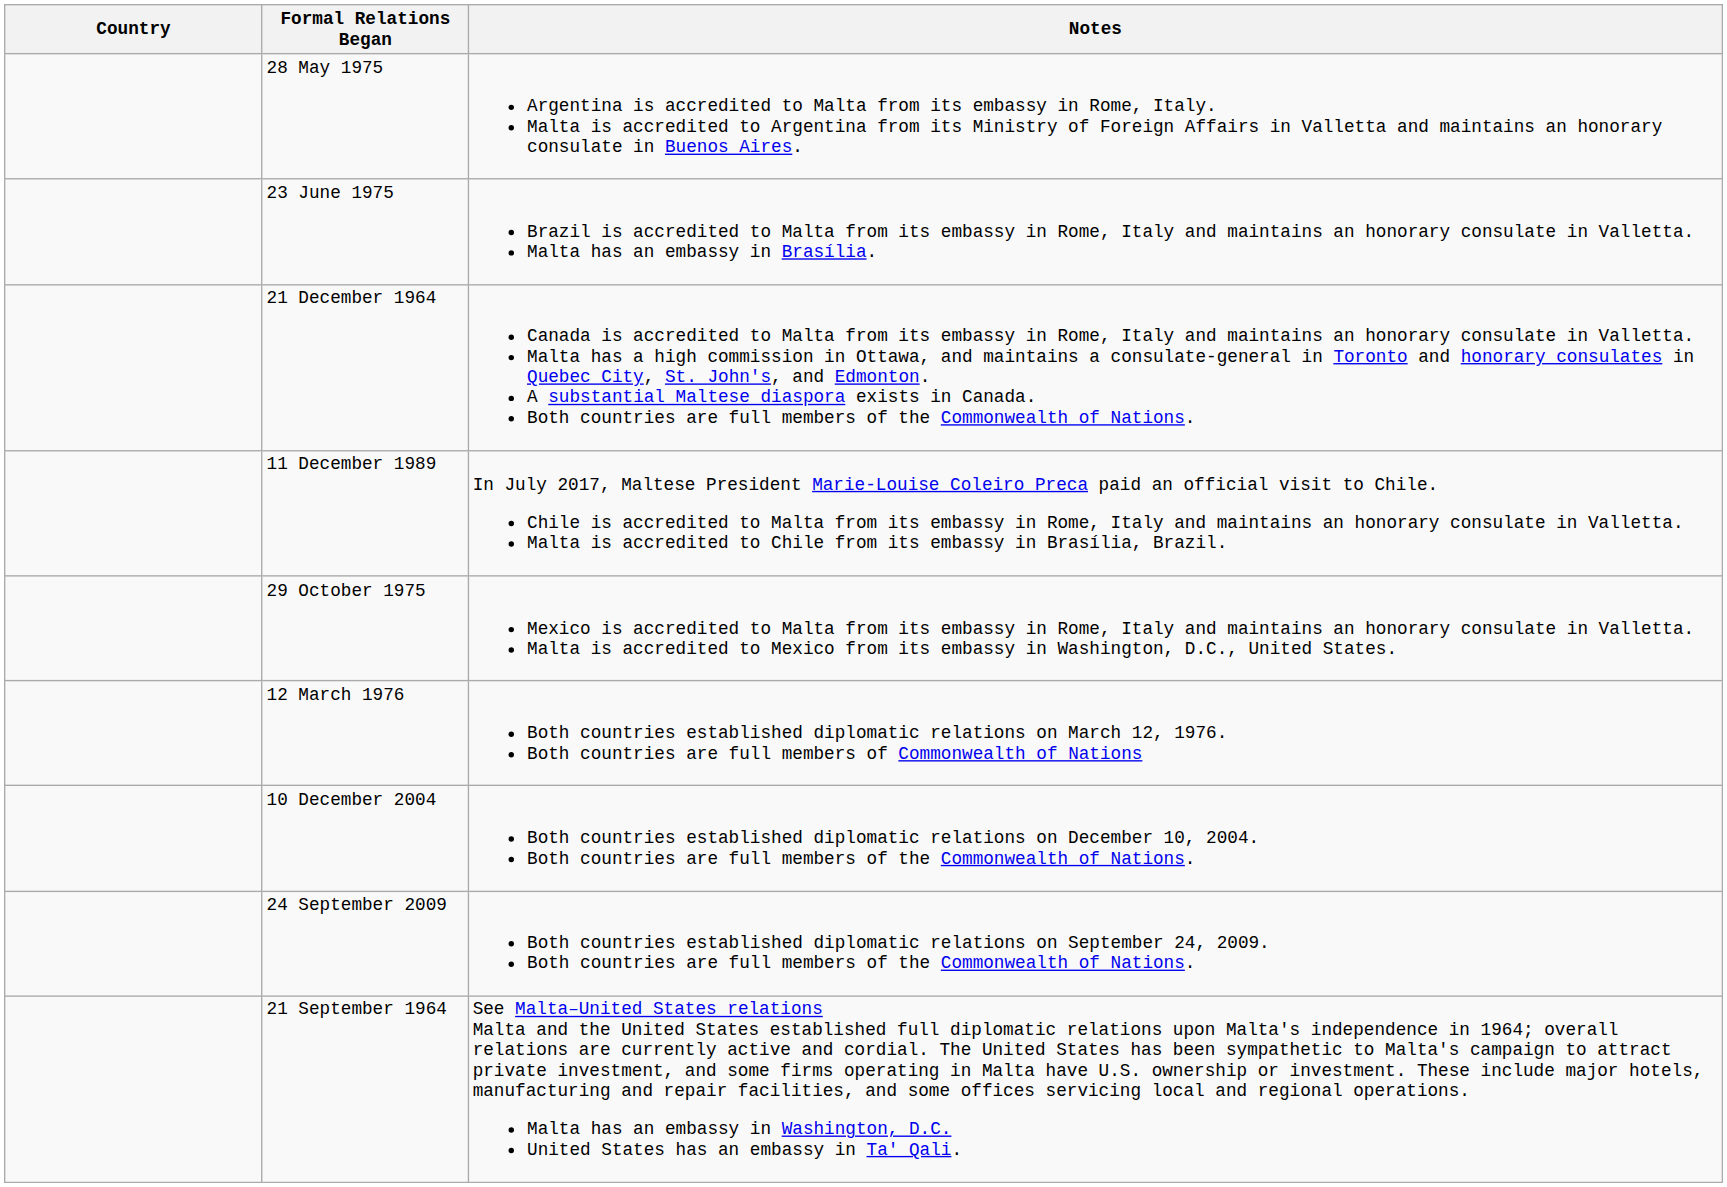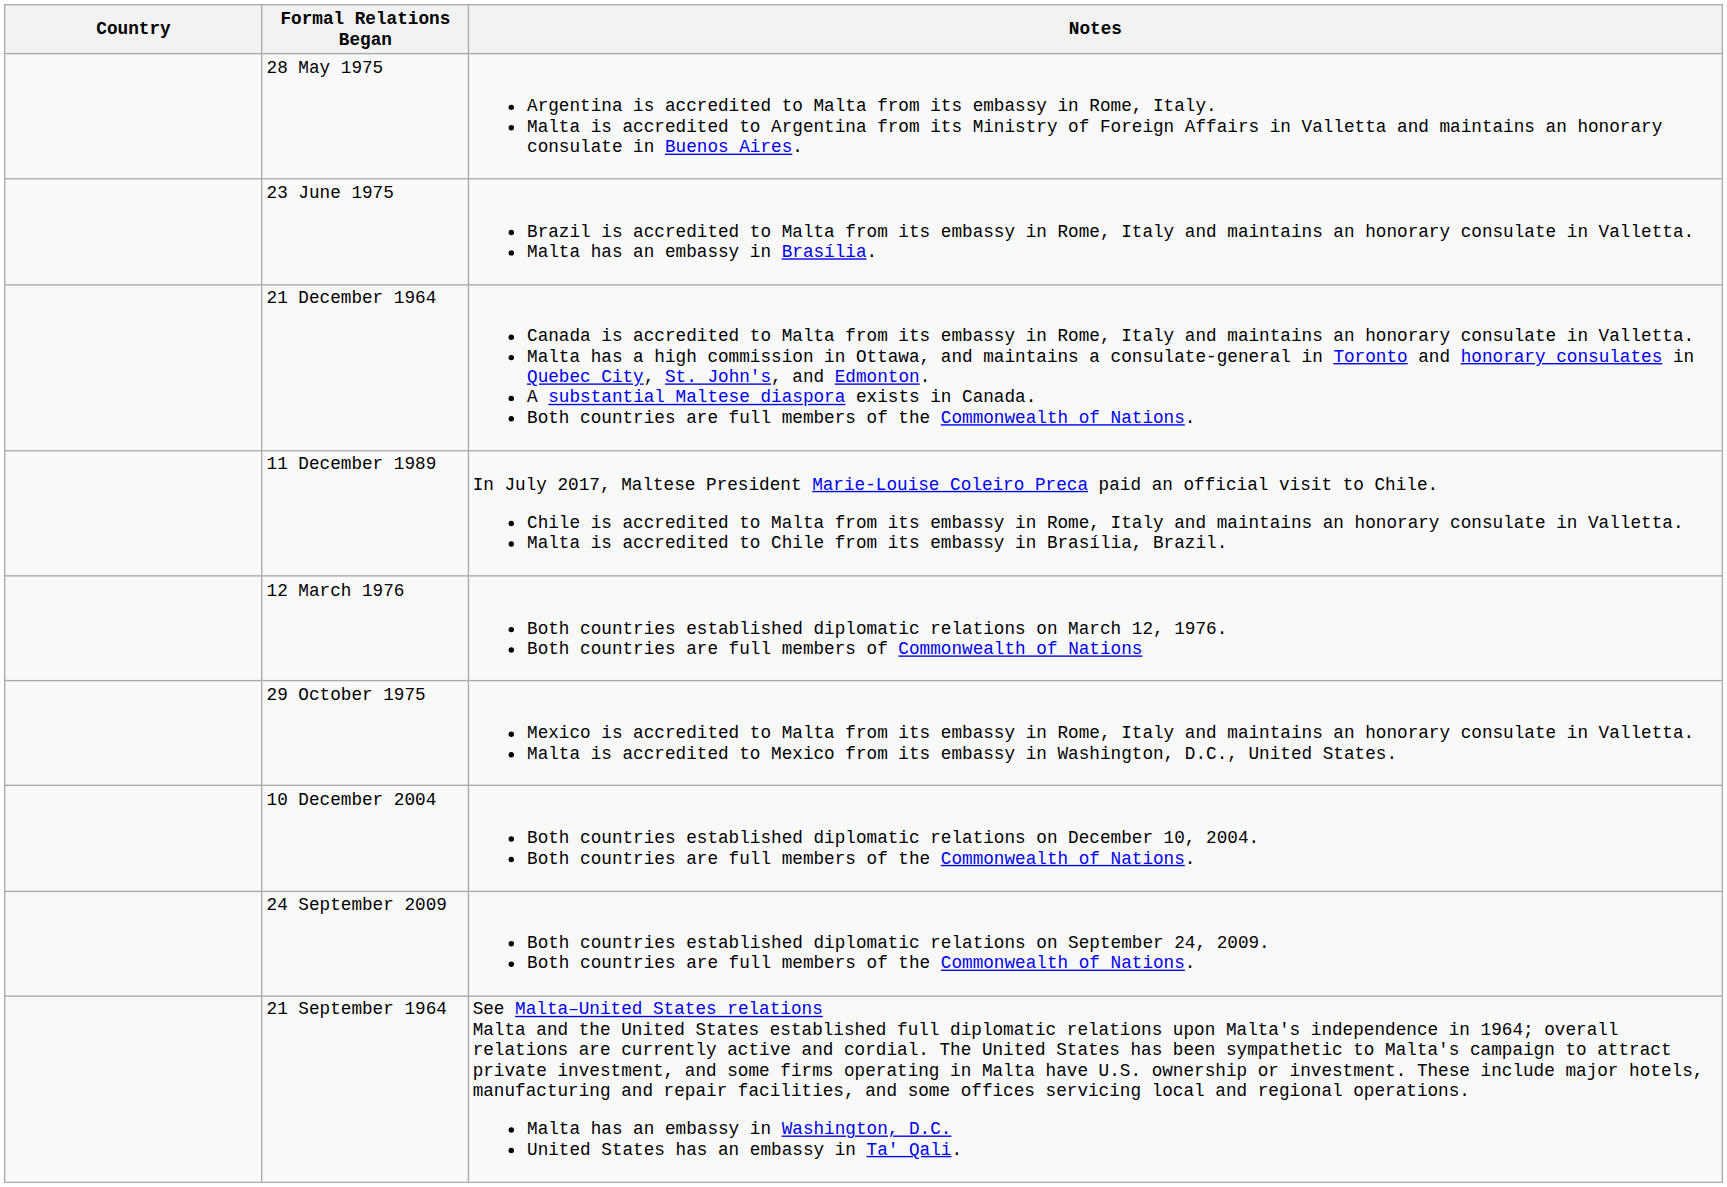 <table class="wikitable sortable" style="width:100%; margin:auto;">
 <tr>
 <th style="width:15%;">Country</th>
 <th style="width:12%;">Formal Relations Began</th>
 <th>Notes</th>
 </tr>
 <tr valign="top">
 <td></td>
 <td>28 May 1975</td>
 <td><br><ul><li>Argentina is accredited to Malta from its embassy in Rome, Italy.</li><li>Malta is accredited to Argentina from its Ministry of Foreign Affairs in Valletta and maintains an honorary consulate in <a href='#'>Buenos Aires</a>.</li></ul></td>
 </tr>
 <tr valign="top">
 <td></td>
 <td>23 June 1975</td>
 <td><br><ul><li>Brazil is accredited to Malta from its embassy in Rome, Italy and maintains an honorary consulate in Valletta.</li><li>Malta has an embassy in <a href='#'>Brasília</a>.</li></ul></td>
 </tr>
 <tr valign="top">
 <td></td>
 <td>21 December 1964</td>
 <td><br><ul><li>Canada is accredited to Malta from its embassy in Rome, Italy and maintains an honorary consulate in Valletta.</li><li>Malta has a high commission in Ottawa, and maintains a consulate-general in <a href='#'>Toronto</a> and <a href='#'>honorary consulates</a> in <a href='#'>Quebec City</a>, <a href='#'>St. John's</a>, and <a href='#'>Edmonton</a>.</li><li>A <a href='#'>substantial Maltese diaspora</a> exists in Canada.</li><li>Both countries are full members of the <a href='#'>Commonwealth of Nations</a>.</li></ul></td>
 </tr>
 <tr valign="top">
 <td></td>
 <td>11 December 1989</td>
 <td><br>In July 2017, Maltese President <a href='#'>Marie-Louise Coleiro Preca</a> paid an official visit to Chile.<ul><li>Chile is accredited to Malta from its embassy in Rome, Italy and maintains an honorary consulate in Valletta.</li><li>Malta is accredited to Chile from its embassy in Brasília, Brazil.</li></ul></td>
 </tr>
 <tr valign="top">
 <td></td>
-<td>29 October 1975</td>
-<td><br><ul><li>Mexico is accredited to Malta from its embassy in Rome, Italy and maintains an honorary consulate in Valletta.</li><li>Malta is accredited to Mexico from its embassy in Washington, D.C., United States.</li></ul></td>
+<td>12 March 1976</td>
+<td><br><ul><li>Both countries established diplomatic relations on March 12, 1976.</li><li>Both countries are full members of <a href='#'>Commonwealth of Nations</a></li></ul></td>
 </tr>
 <tr valign="top">
 <td></td>
-<td>12 March 1976</td>
-<td><br><ul><li>Both countries established diplomatic relations on March 12, 1976.</li><li>Both countries are full members of <a href='#'>Commonwealth of Nations</a></li></ul></td>
+<td>29 October 1975</td>
+<td><br><ul><li>Mexico is accredited to Malta from its embassy in Rome, Italy and maintains an honorary consulate in Valletta.</li><li>Malta is accredited to Mexico from its embassy in Washington, D.C., United States.</li></ul></td>
 </tr>
 <tr valign="top">
 <td></td>
 <td>10 December 2004</td>
 <td><br><ul><li>Both countries established diplomatic relations on December 10, 2004.</li><li>Both countries are full members of the <a href='#'>Commonwealth of Nations</a>.</li></ul></td>
 </tr>
 <tr valign="top">
 <td></td>
 <td>24 September 2009</td>
 <td><br><ul><li>Both countries established diplomatic relations on September 24, 2009.</li><li>Both countries are full members of the <a href='#'>Commonwealth of Nations</a>.</li></ul></td>
 </tr>
 <tr valign="top">
 <td></td>
 <td>21 September 1964</td>
 <td>See <a href='#'>Malta–United States relations</a><br>Malta and the United States established full diplomatic relations upon Malta's independence in 1964; overall relations are currently active and cordial. The United States has been sympathetic to Malta's campaign to attract private investment, and some firms operating in Malta have U.S. ownership or investment. These include major hotels, manufacturing and repair facilities, and some offices servicing local and regional operations.<ul><li>Malta has an embassy in <a href='#'>Washington, D.C.</a></li><li>United States has an embassy in <a href='#'>Ta' Qali</a>.</li></ul></td>
 </tr>
 </table>
